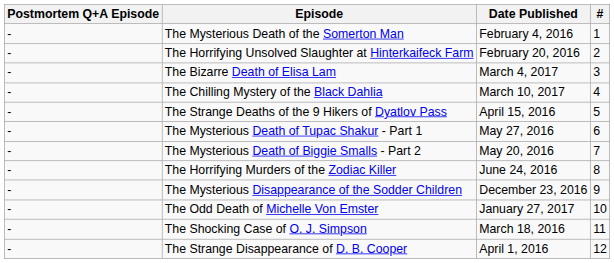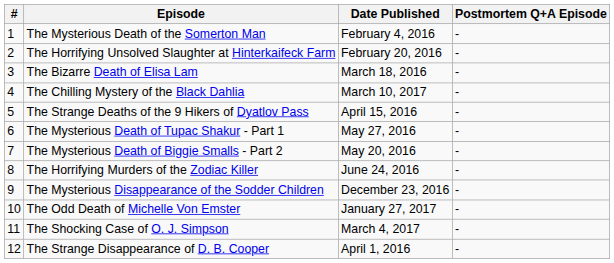 <table class="wikitable mw-collapsible">
 <tr>
-<th>Postmortem Q+A Episode</th>
+<th>#</th>
 <th>Episode</th>
 <th>Date Published</th>
-<th>#</th>
+<th>Postmortem Q+A Episode</th>
 </tr>
 <tr>
-<td>-</td>
+<td>1</td>
 <td>The Mysterious Death of the <a href='#'>Somerton Man</a></td>
 <td>February 4, 2016</td>
-<td>1</td>
+<td>-</td>
 </tr>
 <tr>
-<td>-</td>
+<td>2</td>
 <td>The Horrifying Unsolved Slaughter at <a href='#'>Hinterkaifeck Farm</a></td>
 <td>February 20, 2016</td>
-<td>2</td>
+<td>-</td>
 </tr>
 <tr>
+<td>3</td>
+<td>The Bizarre <a href='#'>Death of Elisa Lam</a></td>
+<td>March 18, 2016</td>
 <td>-</td>
-<td>The Bizarre <a href='#'>Death of Elisa Lam</a></td>
-<td>March 4, 2017</td>
-<td>3</td>
 </tr>
 <tr>
-<td>-</td>
+<td>4</td>
 <td>The Chilling Mystery of the <a href='#'>Black Dahlia</a></td>
 <td>March 10, 2017</td>
-<td>4</td>
+<td>-</td>
 </tr>
 <tr>
-<td>-</td>
+<td>5</td>
 <td>The Strange Deaths of the 9 Hikers of <a href='#'>Dyatlov Pass</a></td>
 <td>April 15, 2016</td>
-<td>5</td>
+<td>-</td>
 </tr>
 <tr>
-<td>-</td>
+<td>6</td>
 <td>The Mysterious <a href='#'>Death of Tupac Shakur</a> - Part 1</td>
 <td>May 27, 2016</td>
-<td>6</td>
+<td>-</td>
 </tr>
 <tr>
-<td>-</td>
+<td>7</td>
 <td>The Mysterious <a href='#'>Death of Biggie Smalls</a> - Part 2</td>
 <td>May 20, 2016</td>
-<td>7</td>
+<td>-</td>
 </tr>
 <tr>
-<td>-</td>
+<td>8</td>
 <td>The Horrifying Murders of the <a href='#'>Zodiac Killer</a></td>
 <td>June 24, 2016</td>
-<td>8</td>
+<td>-</td>
 </tr>
 <tr>
-<td>-</td>
+<td>9</td>
 <td>The Mysterious <a href='#'>Disappearance of the Sodder Children</a></td>
 <td>December 23, 2016</td>
-<td>9</td>
+<td>-</td>
 </tr>
 <tr>
-<td>-</td>
+<td>10</td>
 <td>The Odd Death of <a href='#'>Michelle Von Emster</a></td>
 <td>January 27, 2017</td>
-<td>10</td>
+<td>-</td>
 </tr>
 <tr>
+<td>11</td>
+<td>The Shocking Case of <a href='#'>O. J. Simpson</a></td>
+<td>March 4, 2017</td>
 <td>-</td>
-<td>The Shocking Case of <a href='#'>O. J. Simpson</a></td>
-<td>March 18, 2016</td>
-<td>11</td>
 </tr>
 <tr>
-<td>-</td>
+<td>12</td>
 <td>The Strange Disappearance of <a href='#'>D. B. Cooper</a></td>
 <td>April 1, 2016</td>
-<td>12</td>
+<td>-</td>
 </tr>
 </table>
